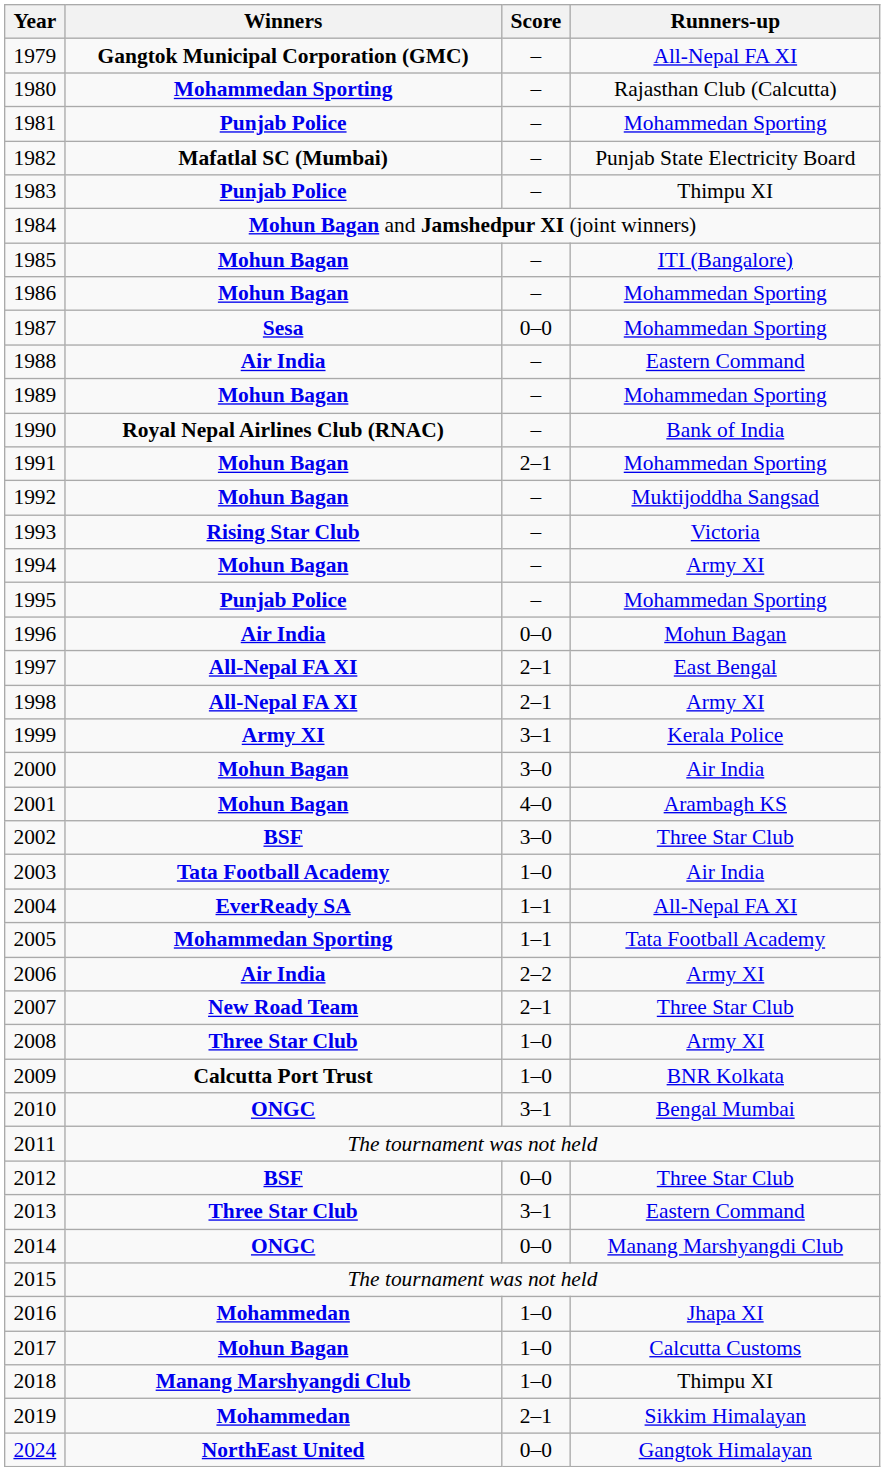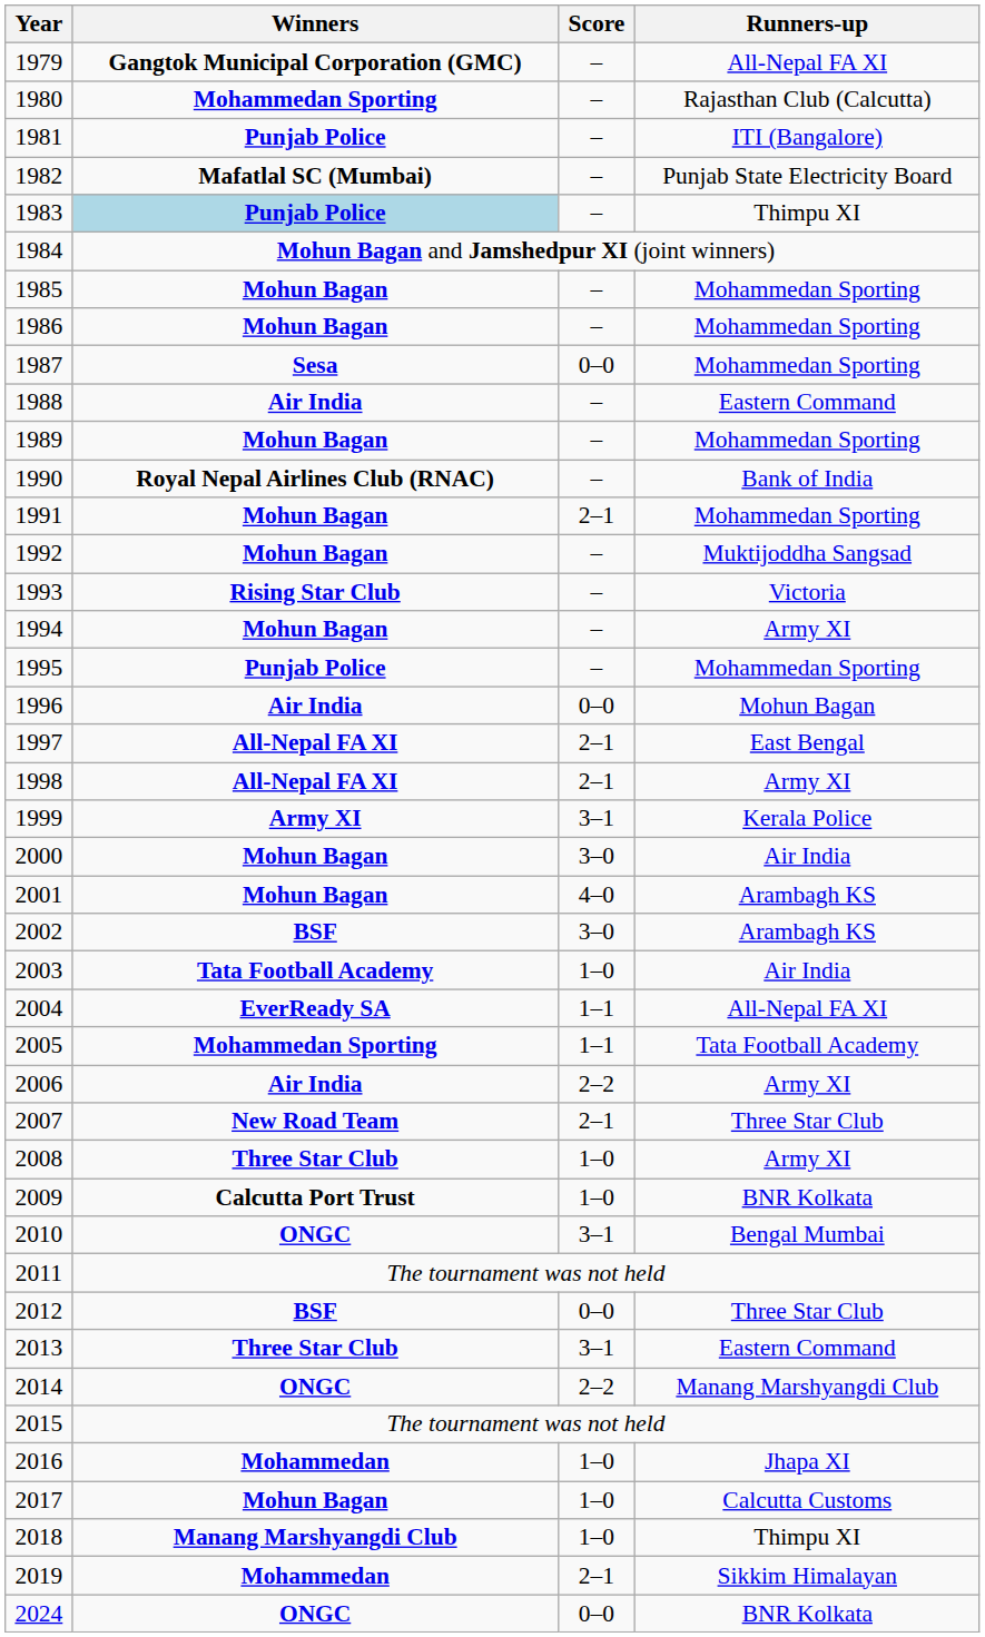 <table class="wikitable sortable" style="text-align:center; width:74%">
 <tr>
 <th>Year</th>
 <th>Winners</th>
 <th>Score</th>
 <th>Runners-up</th>
 </tr>
 <tr>
 <td>1979</td>
 <td><strong>Gangtok Municipal Corporation (GMC)</strong></td>
 <td>–</td>
 <td> <a href='#'>All-Nepal FA XI</a></td>
 </tr>
 <tr>
 <td>1980</td>
 <td><strong><a href='#'>Mohammedan Sporting</a></strong></td>
 <td>–</td>
 <td>Rajasthan Club (Calcutta)</td>
 </tr>
 <tr>
 <td>1981</td>
 <td><strong><a href='#'>Punjab Police</a></strong></td>
 <td>–</td>
-<td><a href='#'>Mohammedan Sporting</a></td>
+<td><a href='#'>ITI (Bangalore)</a></td>
 </tr>
 <tr>
 <td>1982</td>
 <td><strong>Mafatlal SC (Mumbai)</strong></td>
 <td>–</td>
 <td>Punjab State Electricity Board</td>
 </tr>
 <tr>
 <td>1983</td>
-<td><strong><a href='#'>Punjab Police</a></strong></td>
+<td style="background: lightblue;"><strong><a href='#'>Punjab Police</a></strong></td>
 <td>–</td>
 <td> Thimpu XI</td>
 </tr>
 <tr>
 <td>1984</td>
 <td style="text-align:center;" colspan="3"><strong><a href='#'>Mohun Bagan</a></strong> and <strong>Jamshedpur XI</strong> (joint winners)</td>
 </tr>
 <tr>
 <td>1985</td>
 <td><strong><a href='#'>Mohun Bagan</a></strong></td>
 <td>–</td>
-<td><a href='#'>ITI (Bangalore)</a></td>
+<td><a href='#'>Mohammedan Sporting</a></td>
 </tr>
 <tr>
 <td>1986</td>
 <td><strong><a href='#'>Mohun Bagan</a></strong></td>
 <td>–</td>
 <td><a href='#'>Mohammedan Sporting</a></td>
 </tr>
 <tr>
 <td>1987</td>
 <td><strong><a href='#'>Sesa</a></strong></td>
 <td>0–0 </td>
 <td><a href='#'>Mohammedan Sporting</a></td>
 </tr>
 <tr>
 <td>1988</td>
 <td><strong><a href='#'>Air India</a></strong></td>
 <td>–</td>
 <td><a href='#'>Eastern Command</a></td>
 </tr>
 <tr>
 <td>1989</td>
 <td><strong><a href='#'>Mohun Bagan</a></strong></td>
 <td>–</td>
 <td><a href='#'>Mohammedan Sporting</a></td>
 </tr>
 <tr>
 <td>1990</td>
 <td> <strong>Royal Nepal Airlines Club (RNAC)</strong></td>
 <td>–</td>
 <td><a href='#'>Bank of India</a></td>
 </tr>
 <tr>
 <td>1991</td>
 <td><strong><a href='#'>Mohun Bagan</a></strong></td>
 <td>2–1</td>
 <td><a href='#'>Mohammedan Sporting</a></td>
 </tr>
 <tr>
 <td>1992</td>
 <td><strong><a href='#'>Mohun Bagan</a></strong></td>
 <td>–</td>
 <td> <a href='#'>Muktijoddha Sangsad</a></td>
 </tr>
 <tr>
 <td>1993</td>
 <td><strong><a href='#'>Rising Star Club</a></strong></td>
 <td>–</td>
 <td> <a href='#'>Victoria</a></td>
 </tr>
 <tr>
 <td>1994</td>
 <td><strong><a href='#'>Mohun Bagan</a></strong></td>
 <td>–</td>
 <td><a href='#'>Army XI</a></td>
 </tr>
 <tr>
 <td>1995</td>
 <td><strong><a href='#'>Punjab Police</a></strong></td>
 <td>–</td>
 <td><a href='#'>Mohammedan Sporting</a></td>
 </tr>
 <tr>
 <td>1996</td>
 <td><strong><a href='#'>Air India</a></strong></td>
 <td>0–0 </td>
 <td><a href='#'>Mohun Bagan</a></td>
 </tr>
 <tr>
 <td>1997</td>
 <td> <strong><a href='#'>All-Nepal FA XI</a></strong></td>
 <td>2–1</td>
 <td><a href='#'>East Bengal</a></td>
 </tr>
 <tr>
 <td>1998</td>
 <td> <strong><a href='#'>All-Nepal FA XI</a></strong></td>
 <td>2–1</td>
 <td><a href='#'>Army XI</a></td>
 </tr>
 <tr>
 <td>1999</td>
 <td><strong><a href='#'>Army XI</a></strong></td>
 <td>3–1</td>
 <td><a href='#'>Kerala Police</a></td>
 </tr>
 <tr>
 <td>2000</td>
 <td><strong><a href='#'>Mohun Bagan</a></strong></td>
 <td>3–0</td>
 <td><a href='#'>Air India</a></td>
 </tr>
 <tr>
 <td>2001</td>
 <td><strong><a href='#'>Mohun Bagan</a></strong></td>
 <td>4–0</td>
 <td> <a href='#'>Arambagh KS</a></td>
 </tr>
 <tr>
 <td>2002</td>
 <td><strong><a href='#'>BSF</a></strong></td>
 <td>3–0</td>
-<td> <a href='#'>Three Star Club</a></td>
+<td> <a href='#'>Arambagh KS</a></td>
 </tr>
 <tr>
 <td>2003</td>
 <td><strong><a href='#'>Tata Football Academy</a></strong></td>
 <td>1–0</td>
 <td><a href='#'>Air India</a></td>
 </tr>
 <tr>
 <td>2004</td>
 <td><strong><a href='#'>EverReady SA</a></strong></td>
 <td>1–1 </td>
 <td> <a href='#'>All-Nepal FA XI</a></td>
 </tr>
 <tr>
 <td>2005</td>
 <td><strong><a href='#'>Mohammedan Sporting</a></strong></td>
 <td>1–1 </td>
 <td><a href='#'>Tata Football Academy</a></td>
 </tr>
 <tr>
 <td>2006</td>
 <td><strong><a href='#'>Air India</a></strong></td>
 <td>2–2 </td>
 <td><a href='#'>Army XI</a></td>
 </tr>
 <tr>
 <td>2007</td>
 <td> <strong><a href='#'>New Road Team</a></strong></td>
 <td>2–1</td>
 <td> <a href='#'>Three Star Club</a></td>
 </tr>
 <tr>
 <td>2008</td>
 <td> <strong><a href='#'>Three Star Club</a></strong></td>
 <td>1–0</td>
 <td><a href='#'>Army XI</a></td>
 </tr>
 <tr>
 <td>2009</td>
 <td><strong>Calcutta Port Trust</strong></td>
 <td>1–0</td>
 <td><a href='#'>BNR Kolkata</a></td>
 </tr>
 <tr>
 <td>2010</td>
 <td><strong><a href='#'>ONGC</a></strong></td>
 <td>3–1</td>
 <td><a href='#'>Bengal Mumbai</a></td>
 </tr>
 <tr>
 <td>2011</td>
 <td style="text-align:center;" colspan="3"><em>The tournament was not held</em></td>
 </tr>
 <tr>
 <td>2012</td>
 <td><strong><a href='#'>BSF</a></strong></td>
 <td>0–0 </td>
 <td> <a href='#'>Three Star Club</a></td>
 </tr>
 <tr>
 <td>2013</td>
 <td> <strong><a href='#'>Three Star Club</a></strong></td>
 <td>3–1</td>
 <td><a href='#'>Eastern Command</a></td>
 </tr>
 <tr>
 <td>2014</td>
 <td><strong><a href='#'>ONGC</a></strong></td>
-<td>0–0 </td>
+<td>2–2 </td>
 <td> <a href='#'>Manang Marshyangdi Club</a></td>
 </tr>
 <tr>
 <td>2015</td>
 <td style="text-align:center;" colspan="3"><em>The tournament was not held</em></td>
 </tr>
 <tr>
 <td>2016</td>
 <td><strong><a href='#'>Mohammedan</a></strong></td>
 <td>1–0</td>
 <td> <a href='#'>Jhapa XI</a></td>
 </tr>
 <tr>
 <td>2017</td>
 <td><strong><a href='#'>Mohun Bagan</a></strong></td>
 <td>1–0</td>
 <td><a href='#'>Calcutta Customs</a></td>
 </tr>
 <tr>
 <td>2018</td>
 <td> <strong><a href='#'>Manang Marshyangdi Club</a></strong></td>
 <td>1–0</td>
 <td> Thimpu XI</td>
 </tr>
 <tr>
 <td>2019</td>
 <td><strong><a href='#'>Mohammedan</a></strong></td>
 <td>2–1</td>
 <td><a href='#'>Sikkim Himalayan</a></td>
 </tr>
 <tr>
 <td><a href='#'>2024</a></td>
-<td><strong><a href='#'>NorthEast United</a></strong></td>
+<td><strong><a href='#'>ONGC</a></strong></td>
 <td>0–0 </td>
-<td><a href='#'>Gangtok Himalayan</a></td>
+<td><a href='#'>BNR Kolkata</a></td>
 </tr>
 </table>
